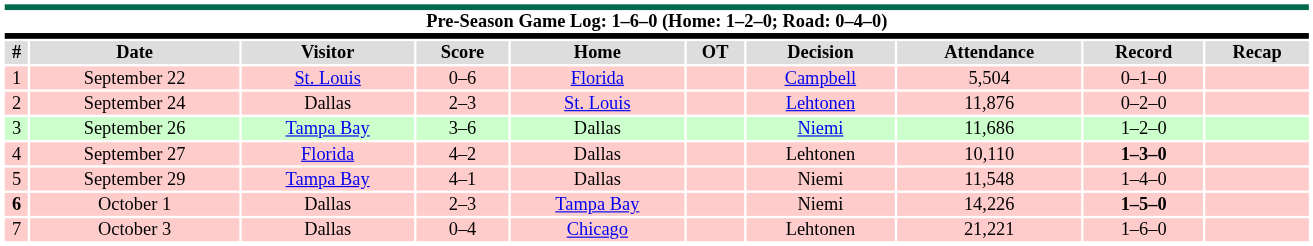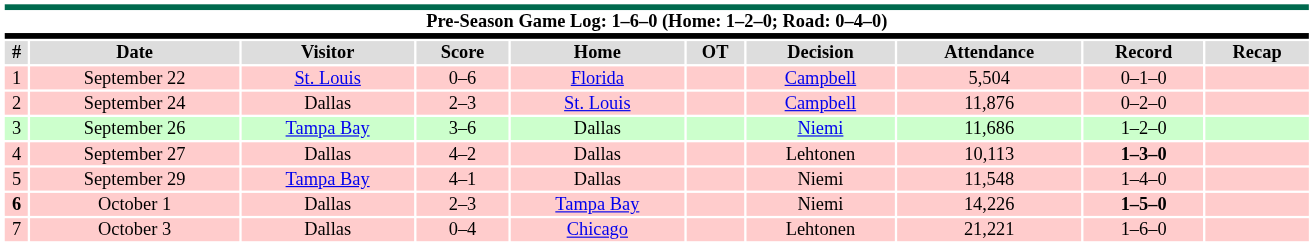 <table class="toccolours collapsible collapsed" style="width:90%; clear:both; margin:1.5em auto; text-align:center;">
 <tr>
 <th colspan=10 style="background:#fff; border-top:#006A4E 5px solid; border-bottom:#000000 5px solid;">Pre-Season Game Log: 1–6–0 (Home: 1–2–0; Road: 0–4–0)</th>
 </tr>
 <tr style="text-align:center; background:#ddd;">
 <th>#</th>
 <th>Date</th>
 <th>Visitor</th>
 <th>Score</th>
 <th>Home</th>
 <th>OT</th>
 <th>Decision</th>
 <th>Attendance</th>
 <th>Record</th>
 <th>Recap</th>
 </tr>
 <tr style="text-align:center; background:#fcc;">
 <td>1</td>
 <td>September 22</td>
 <td><a href='#'>St. Louis</a></td>
 <td>0–6</td>
 <td><a href='#'>Florida</a></td>
 <td></td>
 <td><a href='#'>Campbell</a></td>
 <td>5,504</td>
 <td>0–1–0</td>
 <td></td>
 </tr>
 <tr style="text-align:center; background:#fcc;">
 <td>2</td>
 <td>September 24</td>
 <td>Dallas</td>
 <td>2–3</td>
 <td><a href='#'>St. Louis</a></td>
 <td></td>
-<td><a href='#'>Lehtonen</a></td>
+<td><a href='#'>Campbell</a></td>
 <td>11,876</td>
 <td>0–2–0</td>
 <td></td>
 </tr>
 <tr style="text-align:center; background:#cfc;">
 <td>3</td>
 <td>September 26</td>
 <td><a href='#'>Tampa Bay</a></td>
 <td>3–6</td>
 <td>Dallas</td>
 <td></td>
 <td><a href='#'>Niemi</a></td>
 <td>11,686</td>
 <td>1–2–0</td>
 <td></td>
 </tr>
 <tr style="text-align:center; background:#fcc;">
 <td>4</td>
 <td>September 27</td>
-<td><a href='#'>Florida</a></td>
+<td>Dallas</td>
 <td>4–2</td>
 <td>Dallas</td>
 <td></td>
 <td>Lehtonen</td>
-<td>10,110</td>
+<td>10,113</td>
 <td><strong>1–3–0</strong></td>
 <td></td>
 </tr>
 <tr style="text-align:center; background:#fcc;">
 <td>5</td>
 <td>September 29</td>
 <td><a href='#'>Tampa Bay</a></td>
 <td>4–1</td>
 <td>Dallas</td>
 <td></td>
 <td>Niemi</td>
 <td>11,548</td>
 <td>1–4–0</td>
 <td></td>
 </tr>
 <tr style="text-align:center; background:#fcc;">
 <td><strong>6</strong></td>
 <td>October 1</td>
 <td>Dallas</td>
 <td>2–3</td>
 <td><a href='#'>Tampa Bay</a></td>
 <td></td>
 <td>Niemi</td>
 <td>14,226</td>
 <td><strong>1–5–0</strong></td>
 <td></td>
 </tr>
 <tr style="text-align:center; background:#fcc;">
 <td>7</td>
 <td>October 3</td>
 <td>Dallas</td>
 <td>0–4</td>
 <td><a href='#'>Chicago</a></td>
 <td></td>
 <td>Lehtonen</td>
 <td>21,221</td>
 <td>1–6–0</td>
 <td></td>
 </tr>
 </table>
